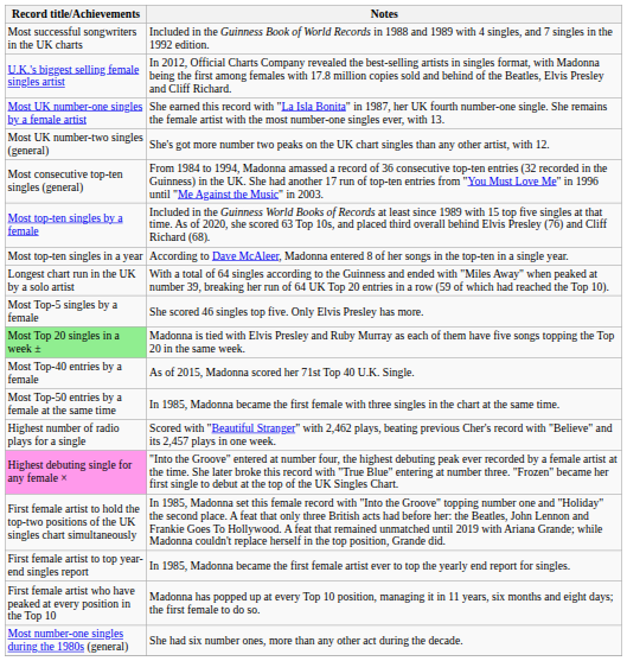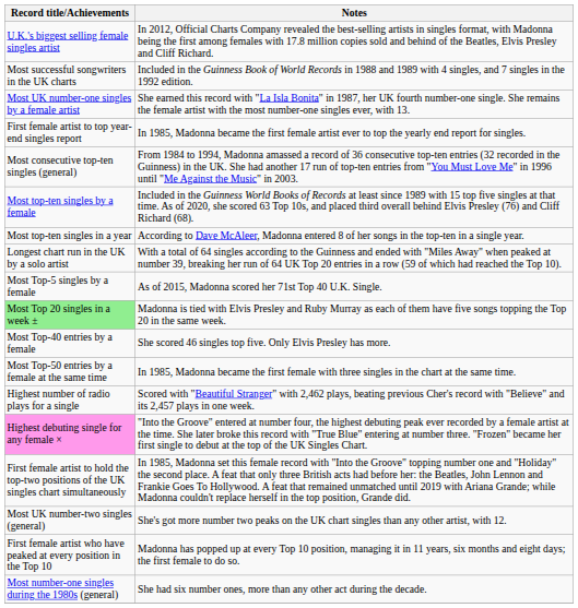 <table class="wikitable sortable plainrowheaders">
 <tr>
 <th scope="col" width=20%>Record title/Achievements</th>
 <th scope="col" width=67%>Notes</th>
 </tr>
 <tr>
+<td><a href='#'>U.K.'s biggest selling female singles artist</a></td>
+<td>In 2012, Official Charts Company revealed the best-selling artists in singles format, with Madonna being the first among females with 17.8 million copies sold and behind of the Beatles, Elvis Presley and Cliff Richard.</td>
+</tr>
+<tr>
 <td>Most successful songwriters in the UK charts </td>
 <td>Included in the <em>Guinness Book of World Records</em> in 1988 and 1989 with 4 singles, and 7 singles in the 1992 edition.</td>
-</tr>
-<tr>
-<td><a href='#'>U.K.'s biggest selling female singles artist</a></td>
-<td>In 2012, Official Charts Company revealed the best-selling artists in singles format, with Madonna being the first among females with 17.8 million copies sold and behind of the Beatles, Elvis Presley and Cliff Richard.</td>
 </tr>
 <tr>
 <td><a href='#'>Most UK number-one singles by a female artist</a> </td>
 <td>She earned this record with "<a href='#'>La Isla Bonita</a>" in 1987, her UK fourth number-one single. She remains the female artist with the most number-one singles ever, with 13.</td>
 </tr>
 <tr>
-<td>Most UK number-two singles (general)</td>
-<td>She's got more number two peaks on the UK chart singles than any other artist, with 12.</td>
+<td>First female artist to top year-end singles report</td>
+<td>In 1985, Madonna became the first female artist ever to top the yearly end report for singles.</td>
 </tr>
 <tr>
 <td>Most consecutive top-ten singles (general) </td>
 <td>From 1984 to 1994, Madonna amassed a record of 36 consecutive top-ten entries (32 recorded in the Guinness) in the UK. She had another 17 run of top-ten entries from "<a href='#'>You Must Love Me</a>" in 1996 until "<a href='#'>Me Against the Music</a>" in 2003.</td>
 </tr>
 <tr>
 <td><a href='#'>Most top-ten singles by a female</a> </td>
 <td>Included in the <em>Guinness World Books of Records</em> at least since 1989 with 15 top five singles at that time. As of 2020, she scored 63 Top 10s, and placed third overall behind Elvis Presley (76) and Cliff Richard (68).</td>
 </tr>
 <tr>
 <td>Most top-ten singles in a year</td>
 <td>According to <a href='#'>Dave McAleer</a>, Madonna entered 8 of her songs in the top-ten in a single year.</td>
 </tr>
 <tr>
 <td>Longest chart run in the UK by a solo artist </td>
 <td>With a total of 64 singles according to the Guinness and ended with "Miles Away" when peaked at number 39, breaking her run of 64 UK Top 20 entries in a row (59 of which had reached the Top 10).</td>
 </tr>
 <tr>
 <td>Most Top-5 singles by a female</td>
-<td>She scored 46 singles top five. Only Elvis Presley has more.</td>
+<td>As of 2015, Madonna scored her 71st Top 40 U.K. Single.</td>
 </tr>
 <tr>
 <td style="background-color: #90EE90;">Most Top 20 singles in a week ±</td>
 <td>Madonna is tied with Elvis Presley and Ruby Murray as each of them have five songs topping the Top 20 in the same week.</td>
 </tr>
 <tr>
 <td>Most Top-40 entries by a female</td>
-<td>As of 2015, Madonna scored her 71st Top 40 U.K. Single.</td>
+<td>She scored 46 singles top five. Only Elvis Presley has more.</td>
 </tr>
 <tr>
 <td>Most Top-50 entries by a female at the same time</td>
 <td>In 1985, Madonna became the first female with three singles in the chart at the same time.</td>
 </tr>
 <tr>
 <td>Highest number of radio plays for a single</td>
 <td>Scored with "<a href='#'>Beautiful Stranger</a>" with 2,462 plays, beating previous Cher's record with "Believe" and its 2,457 plays in one week.</td>
 </tr>
 <tr>
 <td style="background-color: #FF99EB;">Highest debuting single for any female ×</td>
 <td>"Into the Groove" entered at number four, the highest debuting peak ever recorded by a female artist at the time. She later broke this record with "True Blue" entering at number three. "Frozen" became her first single to debut at the top of the UK Singles Chart.</td>
 </tr>
 <tr>
 <td>First female artist to hold the top-two positions of the UK singles chart simultaneously</td>
 <td>In 1985, Madonna set this female record with "Into the Groove" topping number one and "Holiday" the second place. A feat that only three British acts had before her: the Beatles, John Lennon and Frankie Goes To Hollywood. A feat that remained unmatched until 2019 with Ariana Grande; while Madonna couldn't replace herself in the top position, Grande did.</td>
 </tr>
 <tr>
-<td>First female artist to top year-end singles report</td>
-<td>In 1985, Madonna became the first female artist ever to top the yearly end report for singles.</td>
+<td>Most UK number-two singles (general)</td>
+<td>She's got more number two peaks on the UK chart singles than any other artist, with 12.</td>
 </tr>
 <tr>
 <td>First female artist who have peaked at every position in the Top 10</td>
 <td>Madonna has popped up at every Top 10 position, managing it in 11 years, six months and eight days; the first female to do so.</td>
 </tr>
 <tr>
 <td><a href='#'>Most number-one singles during the 1980s</a> (general)</td>
 <td>She had six number ones, more than any other act during the decade.</td>
 </tr>
 <tr>
 </tr>
 </table>
